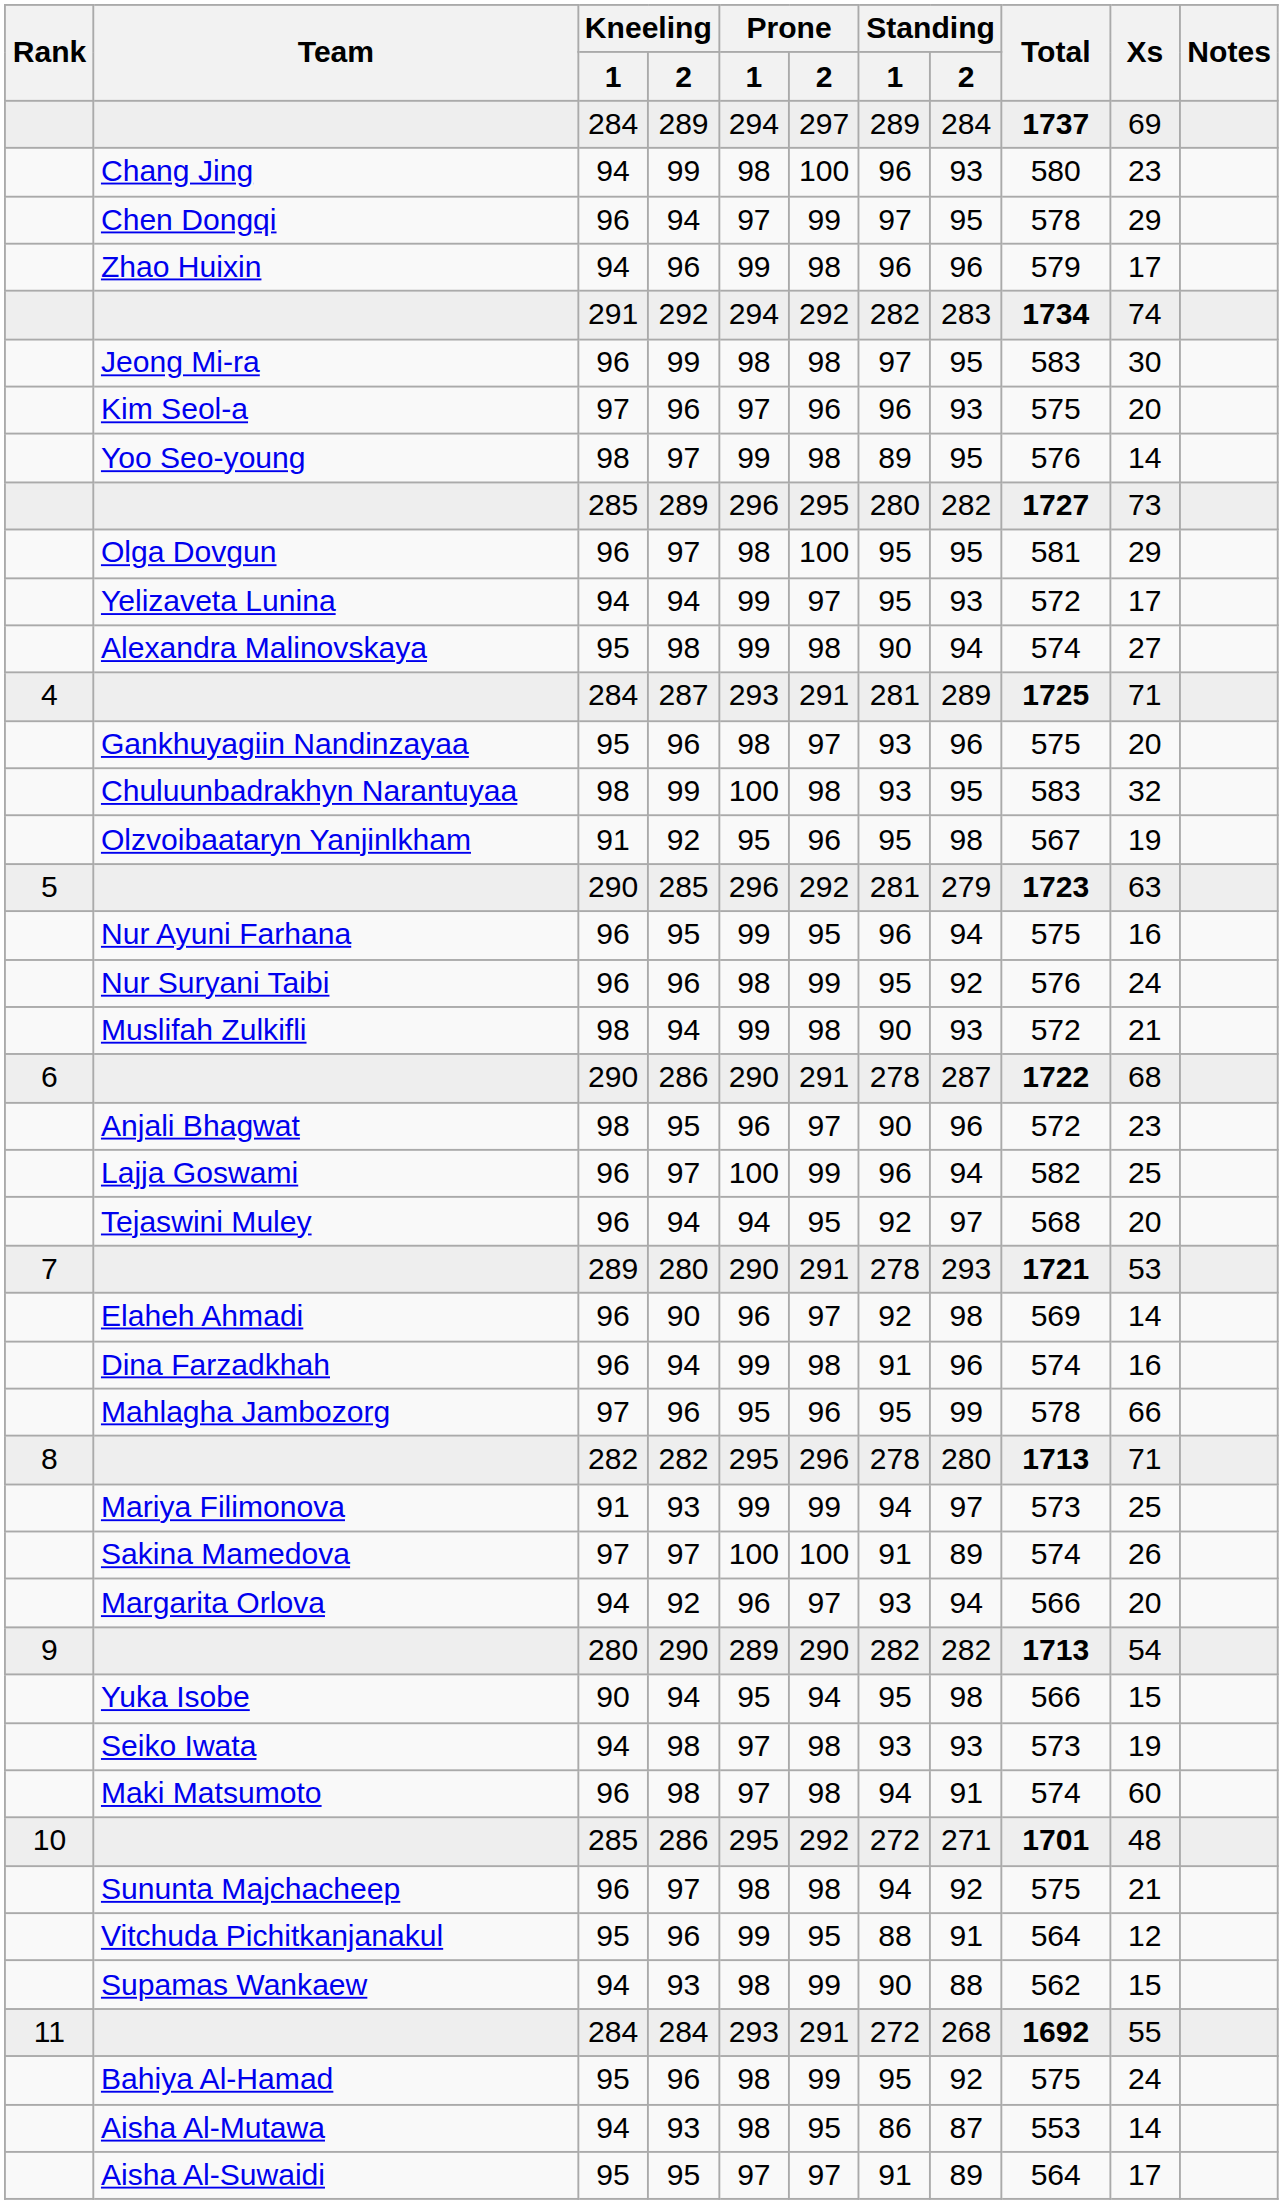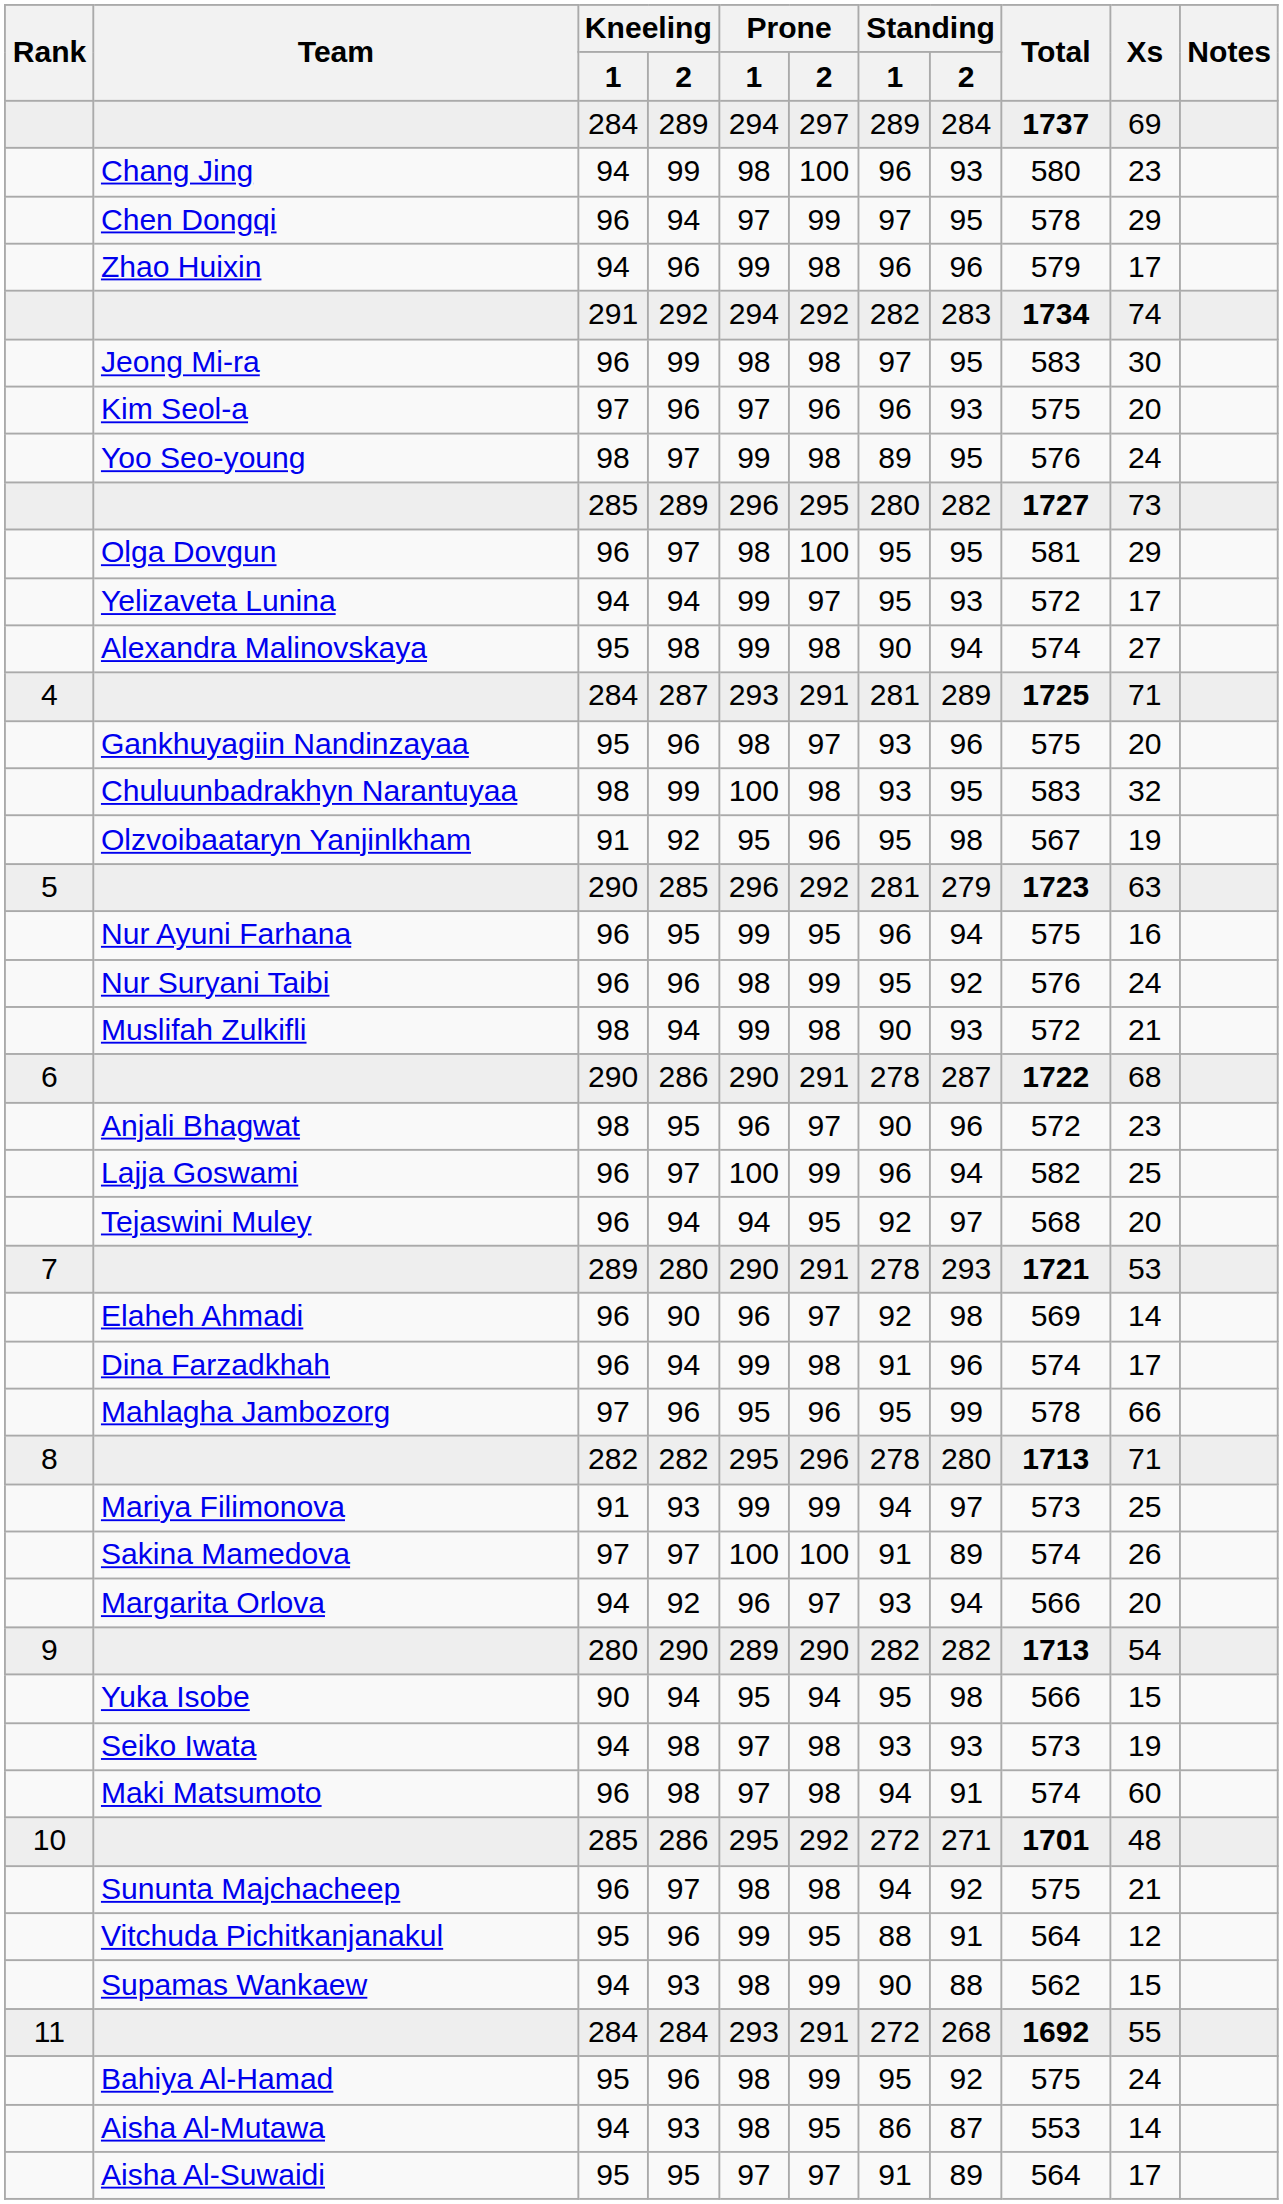 <table class="wikitable" style="text-align:center">
 <tr>
 <th rowspan=2 width=40>Rank</th>
 <th rowspan=2 width=250>Team</th>
 <th colspan=2>Kneeling</th>
 <th colspan=2>Prone</th>
 <th colspan=2>Standing</th>
 <th rowspan=2 width=50>Total</th>
 <th rowspan=2 width=30>Xs</th>
 <th rowspan=2 width=45>Notes</th>
 </tr>
 <tr>
 <th width=30>1</th>
 <th width=30>2</th>
 <th width=30>1</th>
 <th width=30>2</th>
 <th width=30>1</th>
 <th width=30>2</th>
 </tr>
 <tr bgcolor=eeeeee>
 <td></td>
 <td align=left></td>
 <td>284</td>
 <td>289</td>
 <td>294</td>
 <td>297</td>
 <td>289</td>
 <td>284</td>
 <td><strong>1737</strong></td>
 <td>69</td>
 <td></td>
 </tr>
 <tr>
 <td></td>
 <td align=left><a href='#'>Chang Jing</a></td>
 <td>94</td>
 <td>99</td>
 <td>98</td>
 <td>100</td>
 <td>96</td>
 <td>93</td>
 <td>580</td>
 <td>23</td>
 <td></td>
 </tr>
 <tr>
 <td></td>
 <td align=left><a href='#'>Chen Dongqi</a></td>
 <td>96</td>
 <td>94</td>
 <td>97</td>
 <td>99</td>
 <td>97</td>
 <td>95</td>
 <td>578</td>
 <td>29</td>
 <td></td>
 </tr>
 <tr>
 <td></td>
 <td align=left><a href='#'>Zhao Huixin</a></td>
 <td>94</td>
 <td>96</td>
 <td>99</td>
 <td>98</td>
 <td>96</td>
 <td>96</td>
 <td>579</td>
 <td>17</td>
 <td></td>
 </tr>
 <tr bgcolor=eeeeee>
 <td></td>
 <td align=left></td>
 <td>291</td>
 <td>292</td>
 <td>294</td>
 <td>292</td>
 <td>282</td>
 <td>283</td>
 <td><strong>1734</strong></td>
 <td>74</td>
 <td></td>
 </tr>
 <tr>
 <td></td>
 <td align=left><a href='#'>Jeong Mi-ra</a></td>
 <td>96</td>
 <td>99</td>
 <td>98</td>
 <td>98</td>
 <td>97</td>
 <td>95</td>
 <td>583</td>
 <td>30</td>
 <td></td>
 </tr>
 <tr>
 <td></td>
 <td align=left><a href='#'>Kim Seol-a</a></td>
 <td>97</td>
 <td>96</td>
 <td>97</td>
 <td>96</td>
 <td>96</td>
 <td>93</td>
 <td>575</td>
 <td>20</td>
 <td></td>
 </tr>
 <tr>
 <td></td>
 <td align=left><a href='#'>Yoo Seo-young</a></td>
 <td>98</td>
 <td>97</td>
 <td>99</td>
 <td>98</td>
 <td>89</td>
 <td>95</td>
 <td>576</td>
-<td>14</td>
+<td>24</td>
 <td></td>
 </tr>
 <tr bgcolor=eeeeee>
 <td></td>
 <td align=left></td>
 <td>285</td>
 <td>289</td>
 <td>296</td>
 <td>295</td>
 <td>280</td>
 <td>282</td>
 <td><strong>1727</strong></td>
 <td>73</td>
 <td></td>
 </tr>
 <tr>
 <td></td>
 <td align=left><a href='#'>Olga Dovgun</a></td>
 <td>96</td>
 <td>97</td>
 <td>98</td>
 <td>100</td>
 <td>95</td>
 <td>95</td>
 <td>581</td>
 <td>29</td>
 <td></td>
 </tr>
 <tr>
 <td></td>
 <td align=left><a href='#'>Yelizaveta Lunina</a></td>
 <td>94</td>
 <td>94</td>
 <td>99</td>
 <td>97</td>
 <td>95</td>
 <td>93</td>
 <td>572</td>
 <td>17</td>
 <td></td>
 </tr>
 <tr>
 <td></td>
 <td align=left><a href='#'>Alexandra Malinovskaya</a></td>
 <td>95</td>
 <td>98</td>
 <td>99</td>
 <td>98</td>
 <td>90</td>
 <td>94</td>
 <td>574</td>
 <td>27</td>
 <td></td>
 </tr>
 <tr bgcolor=eeeeee>
 <td>4</td>
 <td align=left></td>
 <td>284</td>
 <td>287</td>
 <td>293</td>
 <td>291</td>
 <td>281</td>
 <td>289</td>
 <td><strong>1725</strong></td>
 <td>71</td>
 <td></td>
 </tr>
 <tr>
 <td></td>
 <td align=left><a href='#'>Gankhuyagiin Nandinzayaa</a></td>
 <td>95</td>
 <td>96</td>
 <td>98</td>
 <td>97</td>
 <td>93</td>
 <td>96</td>
 <td>575</td>
 <td>20</td>
 <td></td>
 </tr>
 <tr>
 <td></td>
 <td align=left><a href='#'>Chuluunbadrakhyn Narantuyaa</a></td>
 <td>98</td>
 <td>99</td>
 <td>100</td>
 <td>98</td>
 <td>93</td>
 <td>95</td>
 <td>583</td>
 <td>32</td>
 <td></td>
 </tr>
 <tr>
 <td></td>
 <td align=left><a href='#'>Olzvoibaataryn Yanjinlkham</a></td>
 <td>91</td>
 <td>92</td>
 <td>95</td>
 <td>96</td>
 <td>95</td>
 <td>98</td>
 <td>567</td>
 <td>19</td>
 <td></td>
 </tr>
 <tr bgcolor=eeeeee>
 <td>5</td>
 <td align=left></td>
 <td>290</td>
 <td>285</td>
 <td>296</td>
 <td>292</td>
 <td>281</td>
 <td>279</td>
 <td><strong>1723</strong></td>
 <td>63</td>
 <td></td>
 </tr>
 <tr>
 <td></td>
 <td align=left><a href='#'>Nur Ayuni Farhana</a></td>
 <td>96</td>
 <td>95</td>
 <td>99</td>
 <td>95</td>
 <td>96</td>
 <td>94</td>
 <td>575</td>
 <td>16</td>
 <td></td>
 </tr>
 <tr>
 <td></td>
 <td align=left><a href='#'>Nur Suryani Taibi</a></td>
 <td>96</td>
 <td>96</td>
 <td>98</td>
 <td>99</td>
 <td>95</td>
 <td>92</td>
 <td>576</td>
 <td>24</td>
 <td></td>
 </tr>
 <tr>
 <td></td>
 <td align=left><a href='#'>Muslifah Zulkifli</a></td>
 <td>98</td>
 <td>94</td>
 <td>99</td>
 <td>98</td>
 <td>90</td>
 <td>93</td>
 <td>572</td>
 <td>21</td>
 <td></td>
 </tr>
 <tr bgcolor=eeeeee>
 <td>6</td>
 <td align=left></td>
 <td>290</td>
 <td>286</td>
 <td>290</td>
 <td>291</td>
 <td>278</td>
 <td>287</td>
 <td><strong>1722</strong></td>
 <td>68</td>
 <td></td>
 </tr>
 <tr>
 <td></td>
 <td align=left><a href='#'>Anjali Bhagwat</a></td>
 <td>98</td>
 <td>95</td>
 <td>96</td>
 <td>97</td>
 <td>90</td>
 <td>96</td>
 <td>572</td>
 <td>23</td>
 <td></td>
 </tr>
 <tr>
 <td></td>
 <td align=left><a href='#'>Lajja Goswami</a></td>
 <td>96</td>
 <td>97</td>
 <td>100</td>
 <td>99</td>
 <td>96</td>
 <td>94</td>
 <td>582</td>
 <td>25</td>
 <td></td>
 </tr>
 <tr>
 <td></td>
 <td align=left><a href='#'>Tejaswini Muley</a></td>
 <td>96</td>
 <td>94</td>
 <td>94</td>
 <td>95</td>
 <td>92</td>
 <td>97</td>
 <td>568</td>
 <td>20</td>
 <td></td>
 </tr>
 <tr bgcolor=eeeeee>
 <td>7</td>
 <td align=left></td>
 <td>289</td>
 <td>280</td>
 <td>290</td>
 <td>291</td>
 <td>278</td>
 <td>293</td>
 <td><strong>1721</strong></td>
 <td>53</td>
 <td></td>
 </tr>
 <tr>
 <td></td>
 <td align=left><a href='#'>Elaheh Ahmadi</a></td>
 <td>96</td>
 <td>90</td>
 <td>96</td>
 <td>97</td>
 <td>92</td>
 <td>98</td>
 <td>569</td>
 <td>14</td>
 <td></td>
 </tr>
 <tr>
 <td></td>
 <td align=left><a href='#'>Dina Farzadkhah</a></td>
 <td>96</td>
 <td>94</td>
 <td>99</td>
 <td>98</td>
 <td>91</td>
 <td>96</td>
 <td>574</td>
-<td>16</td>
+<td>17</td>
 <td></td>
 </tr>
 <tr>
 <td></td>
 <td align=left><a href='#'>Mahlagha Jambozorg</a></td>
 <td>97</td>
 <td>96</td>
 <td>95</td>
 <td>96</td>
 <td>95</td>
 <td>99</td>
 <td>578</td>
 <td>66</td>
 <td></td>
 </tr>
 <tr bgcolor=eeeeee>
 <td>8</td>
 <td align=left></td>
 <td>282</td>
 <td>282</td>
 <td>295</td>
 <td>296</td>
 <td>278</td>
 <td>280</td>
 <td><strong>1713</strong></td>
 <td>71</td>
 <td></td>
 </tr>
 <tr>
 <td></td>
 <td align=left><a href='#'>Mariya Filimonova</a></td>
 <td>91</td>
 <td>93</td>
 <td>99</td>
 <td>99</td>
 <td>94</td>
 <td>97</td>
 <td>573</td>
 <td>25</td>
 <td></td>
 </tr>
 <tr>
 <td></td>
 <td align=left><a href='#'>Sakina Mamedova</a></td>
 <td>97</td>
 <td>97</td>
 <td>100</td>
 <td>100</td>
 <td>91</td>
 <td>89</td>
 <td>574</td>
 <td>26</td>
 <td></td>
 </tr>
 <tr>
 <td></td>
 <td align=left><a href='#'>Margarita Orlova</a></td>
 <td>94</td>
 <td>92</td>
 <td>96</td>
 <td>97</td>
 <td>93</td>
 <td>94</td>
 <td>566</td>
 <td>20</td>
 <td></td>
 </tr>
 <tr bgcolor=eeeeee>
 <td>9</td>
 <td align=left></td>
 <td>280</td>
 <td>290</td>
 <td>289</td>
 <td>290</td>
 <td>282</td>
 <td>282</td>
 <td><strong>1713</strong></td>
 <td>54</td>
 <td></td>
 </tr>
 <tr>
 <td></td>
 <td align=left><a href='#'>Yuka Isobe</a></td>
 <td>90</td>
 <td>94</td>
 <td>95</td>
 <td>94</td>
 <td>95</td>
 <td>98</td>
 <td>566</td>
 <td>15</td>
 <td></td>
 </tr>
 <tr>
 <td></td>
 <td align=left><a href='#'>Seiko Iwata</a></td>
 <td>94</td>
 <td>98</td>
 <td>97</td>
 <td>98</td>
 <td>93</td>
 <td>93</td>
 <td>573</td>
 <td>19</td>
 <td></td>
 </tr>
 <tr>
 <td></td>
 <td align=left><a href='#'>Maki Matsumoto</a></td>
 <td>96</td>
 <td>98</td>
 <td>97</td>
 <td>98</td>
 <td>94</td>
 <td>91</td>
 <td>574</td>
 <td>60</td>
 <td></td>
 </tr>
 <tr bgcolor=eeeeee>
 <td>10</td>
 <td align=left></td>
 <td>285</td>
 <td>286</td>
 <td>295</td>
 <td>292</td>
 <td>272</td>
 <td>271</td>
 <td><strong>1701</strong></td>
 <td>48</td>
 <td></td>
 </tr>
 <tr>
 <td></td>
 <td align=left><a href='#'>Sununta Majchacheep</a></td>
 <td>96</td>
 <td>97</td>
 <td>98</td>
 <td>98</td>
 <td>94</td>
 <td>92</td>
 <td>575</td>
 <td>21</td>
 <td></td>
 </tr>
 <tr>
 <td></td>
 <td align=left><a href='#'>Vitchuda Pichitkanjanakul</a></td>
 <td>95</td>
 <td>96</td>
 <td>99</td>
 <td>95</td>
 <td>88</td>
 <td>91</td>
 <td>564</td>
 <td>12</td>
 <td></td>
 </tr>
 <tr>
 <td></td>
 <td align=left><a href='#'>Supamas Wankaew</a></td>
 <td>94</td>
 <td>93</td>
 <td>98</td>
 <td>99</td>
 <td>90</td>
 <td>88</td>
 <td>562</td>
 <td>15</td>
 <td></td>
 </tr>
 <tr bgcolor=eeeeee>
 <td>11</td>
 <td align=left></td>
 <td>284</td>
 <td>284</td>
 <td>293</td>
 <td>291</td>
 <td>272</td>
 <td>268</td>
 <td><strong>1692</strong></td>
 <td>55</td>
 <td></td>
 </tr>
 <tr>
 <td></td>
 <td align=left><a href='#'>Bahiya Al-Hamad</a></td>
 <td>95</td>
 <td>96</td>
 <td>98</td>
 <td>99</td>
 <td>95</td>
 <td>92</td>
 <td>575</td>
 <td>24</td>
 <td></td>
 </tr>
 <tr>
 <td></td>
 <td align=left><a href='#'>Aisha Al-Mutawa</a></td>
 <td>94</td>
 <td>93</td>
 <td>98</td>
 <td>95</td>
 <td>86</td>
 <td>87</td>
 <td>553</td>
 <td>14</td>
 <td></td>
 </tr>
 <tr>
 <td></td>
 <td align=left><a href='#'>Aisha Al-Suwaidi</a></td>
 <td>95</td>
 <td>95</td>
 <td>97</td>
 <td>97</td>
 <td>91</td>
 <td>89</td>
 <td>564</td>
 <td>17</td>
 <td></td>
 </tr>
 </table>
